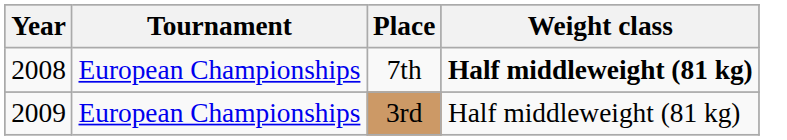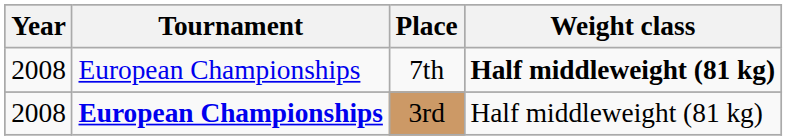 <table class=wikitable>
 <tr>
 <th>Year</th>
 <th>Tournament</th>
 <th>Place</th>
 <th>Weight class</th>
 </tr>
 <tr>
 <td>2008</td>
 <td><a href='#'>European Championships</a></td>
 <td align="center">7th</td>
 <td><strong>Half middleweight (81 kg)</strong></td>
 </tr>
 <tr>
-<td>2009</td>
-<td><a href='#'>European Championships</a></td>
+<td>2008</td>
+<td><strong><a href='#'>European Championships</a></strong></td>
 <td bgcolor="cc9966" align="center">3rd</td>
 <td>Half middleweight (81 kg)</td>
 </tr>
 </table>
